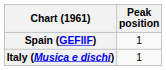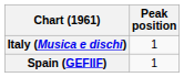 <table class="wikitable sortable plainrowheaders" style="text-align:center">
 <tr>
 <th scope="col">Chart (1961)</th>
 <th scope="col">Peak<br>position</th>
 </tr>
 <tr>
+<th scope="row">Italy (<em><a href='#'>Musica e dischi</a></em>)</th>
+<td>1</td>
+</tr>
+<tr>
 <th scope="row">Spain (<a href='#'>GEFIIF</a>)</th>
 <td>1</td>
 </tr>
-<tr>
-<th scope="row">Italy (<em><a href='#'>Musica e dischi</a></em>)</th>
-<td>1</td>
-</tr>
 </table>
